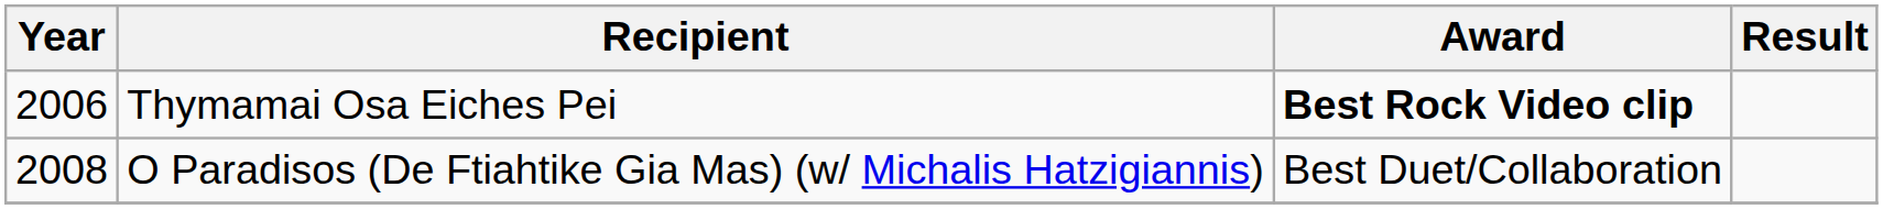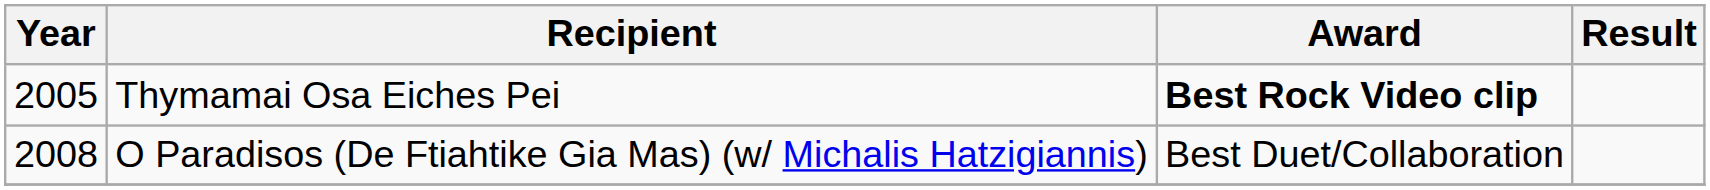 <table class="wikitable">
 <tr>
 <th>Year</th>
 <th>Recipient</th>
 <th>Award</th>
 <th>Result</th>
 </tr>
 <tr>
-<td>2006</td>
+<td>2005</td>
 <td>Thymamai Osa Eiches Pei</td>
 <td><strong>Best Rock Video clip</strong></td>
 <td></td>
 </tr>
 <tr>
 <td>2008</td>
 <td>O Paradisos (De Ftiahtike Gia Mas) (w/ <a href='#'>Michalis Hatzigiannis</a>)</td>
 <td>Best Duet/Collaboration</td>
 <td></td>
 </tr>
 <tr>
 </tr>
 </table>
